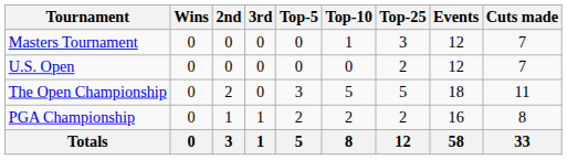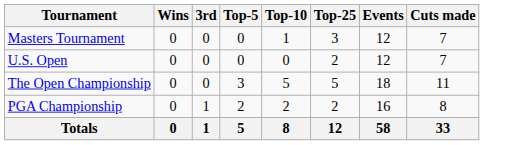 <table class=wikitable style=text-align:center>
 <tr>
 <th>Tournament</th>
 <th>Wins</th>
-<th>2nd</th>
 <th>3rd</th>
 <th>Top-5</th>
 <th>Top-10</th>
 <th>Top-25</th>
 <th>Events</th>
 <th>Cuts made</th>
 </tr>
 <tr>
 <td align=left><a href='#'>Masters Tournament</a></td>
-<td>0</td>
 <td>0</td>
 <td>0</td>
 <td>0</td>
 <td>1</td>
 <td>3</td>
 <td>12</td>
 <td>7</td>
 </tr>
 <tr>
 <td align=left><a href='#'>U.S. Open</a></td>
 <td>0</td>
 <td>0</td>
 <td>0</td>
 <td>0</td>
-<td>0</td>
 <td>2</td>
 <td>12</td>
 <td>7</td>
 </tr>
 <tr>
 <td align=left><a href='#'>The Open Championship</a></td>
 <td>0</td>
-<td>2</td>
 <td>0</td>
 <td>3</td>
 <td>5</td>
 <td>5</td>
 <td>18</td>
 <td>11</td>
 </tr>
 <tr>
 <td align=left><a href='#'>PGA Championship</a></td>
 <td>0</td>
 <td>1</td>
-<td>1</td>
 <td>2</td>
 <td>2</td>
 <td>2</td>
 <td>16</td>
 <td>8</td>
 </tr>
 <tr>
 <th>Totals</th>
 <th>0</th>
-<th>3</th>
 <th>1</th>
 <th>5</th>
 <th>8</th>
 <th>12</th>
 <th>58</th>
 <th>33</th>
 </tr>
 </table>
